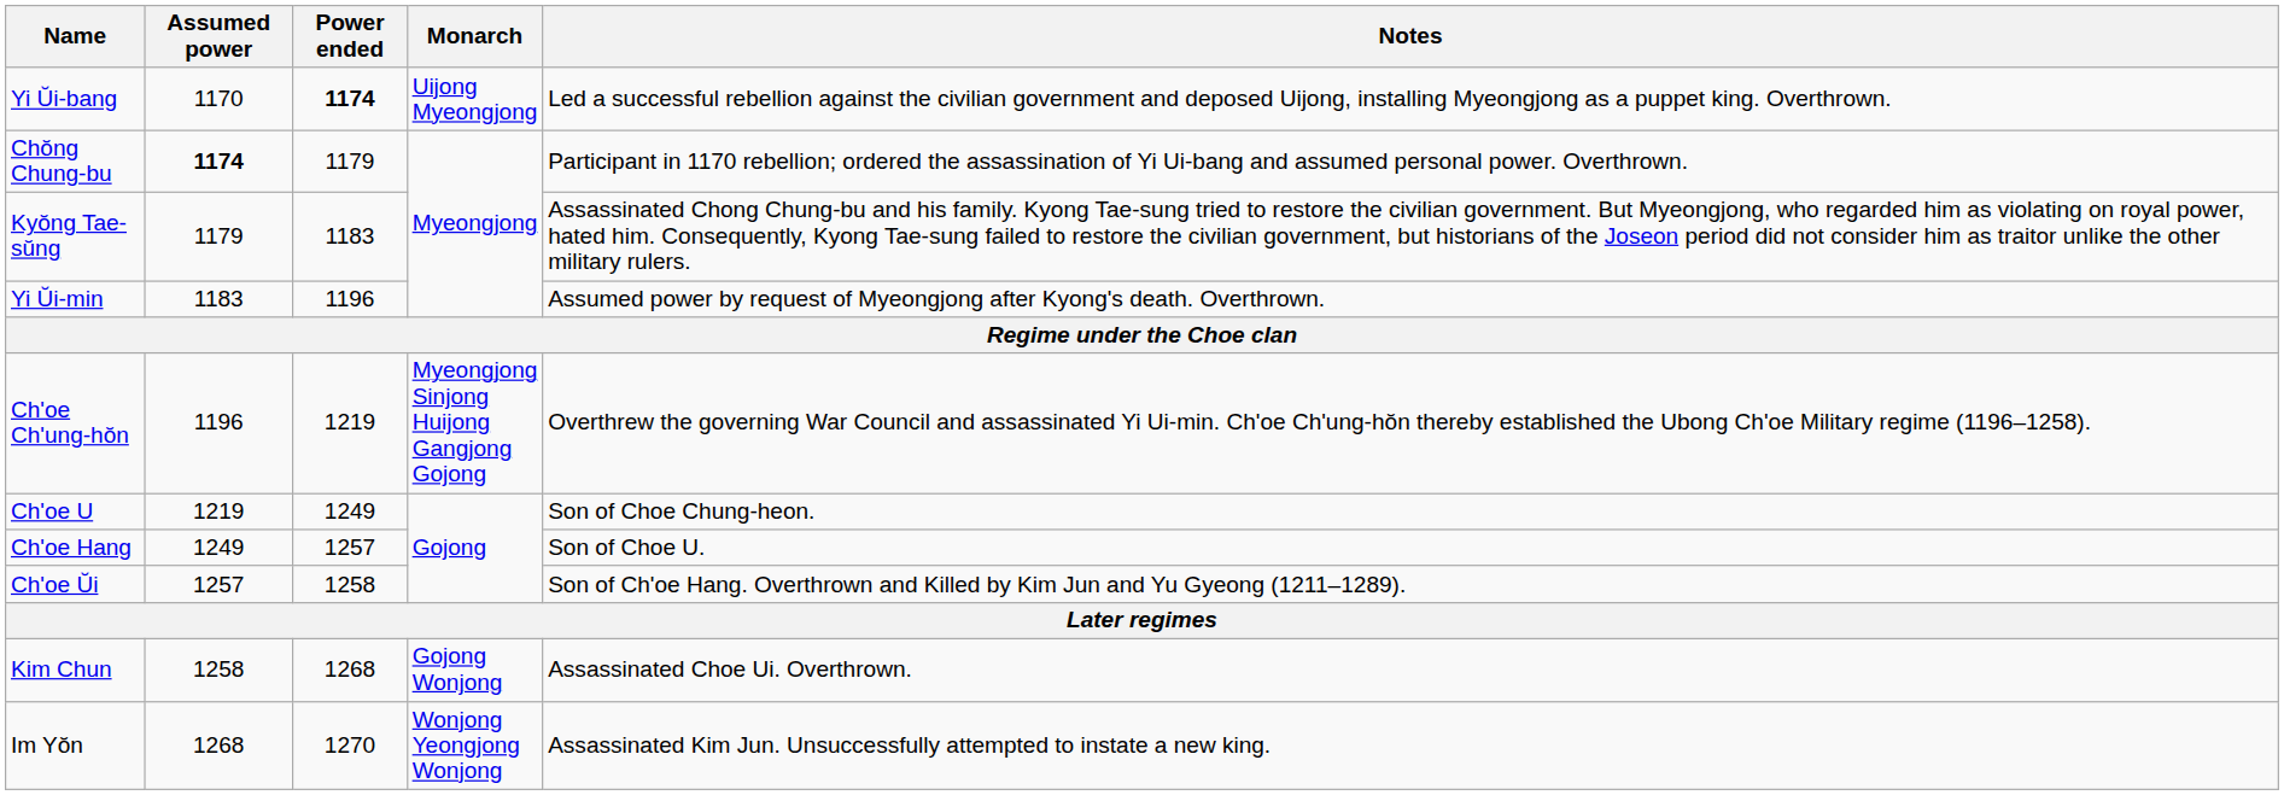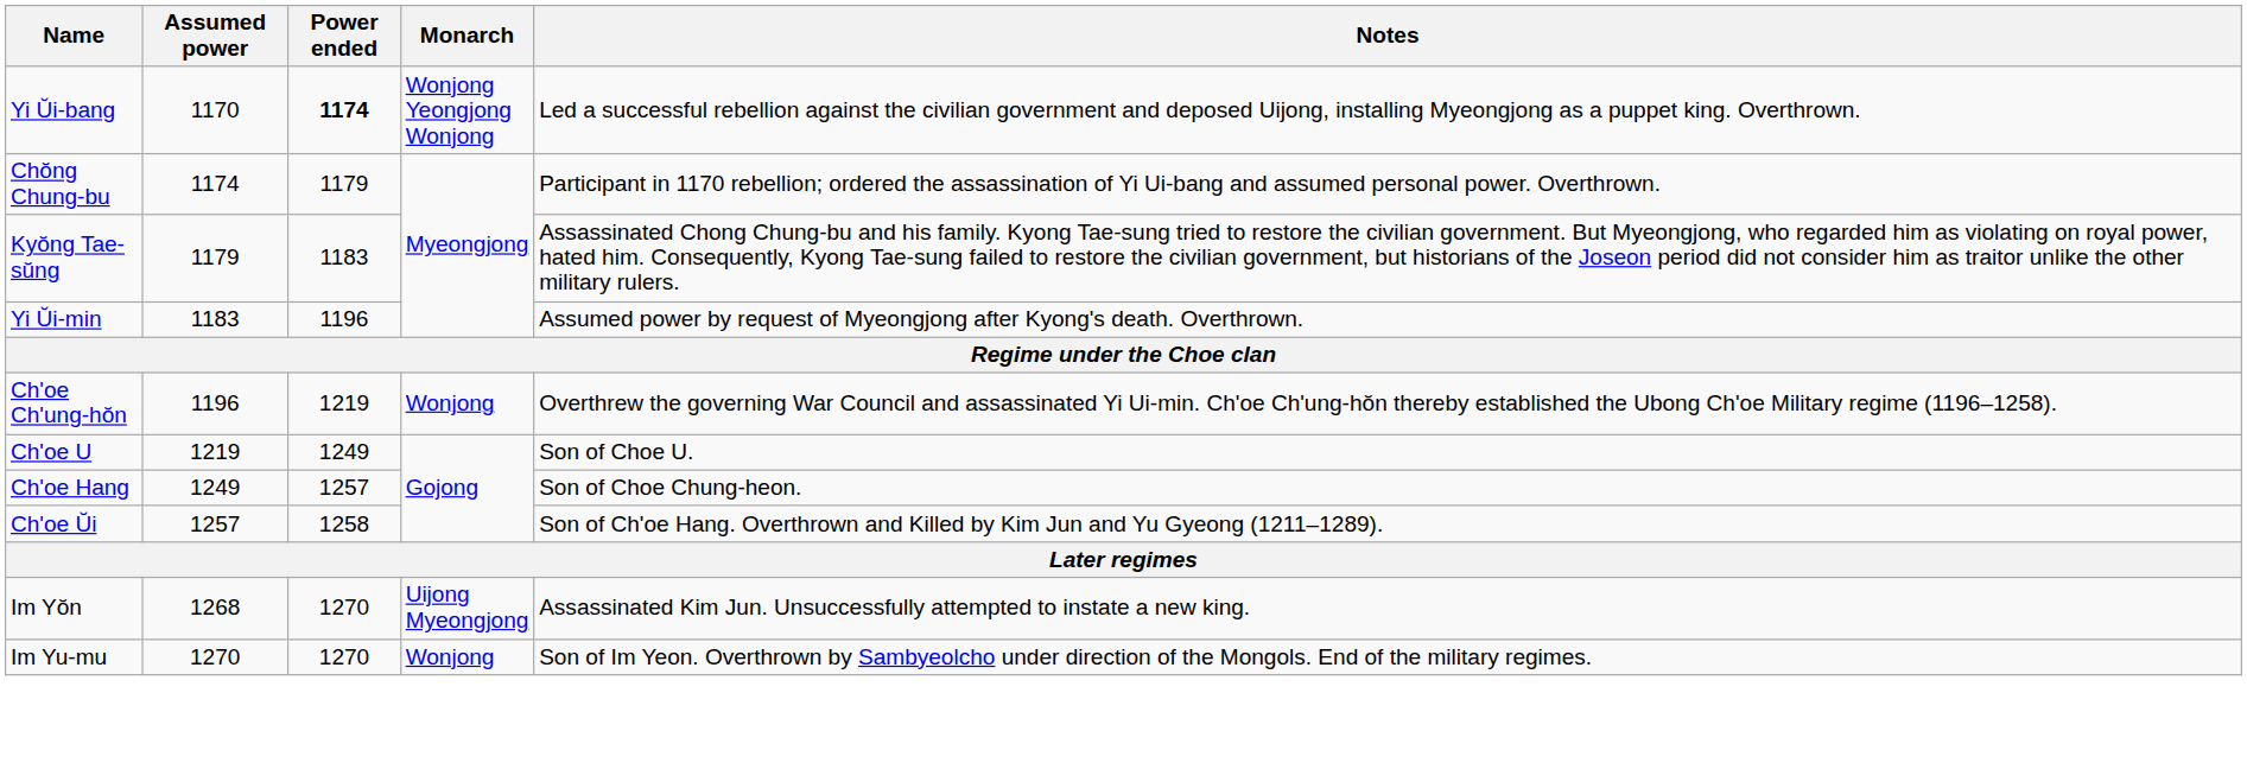 <table class="wikitable" style="margin-right: 0;">
 <tr>
 <th>Name</th>
 <th>Assumed power</th>
 <th>Power ended</th>
 <th>Monarch</th>
 <th>Notes</th>
 </tr>
 <tr>
 <td><a href='#'>Yi Ŭi-bang</a></td>
 <td style="text-align: center;">1170</td>
 <td style="text-align: center;"><strong>1174</strong></td>
-<td><a href='#'>Uijong</a> <br> <a href='#'>Myeongjong</a></td>
+<td><a href='#'>Wonjong</a> <br> <a href='#'>Yeongjong</a> <br> <a href='#'>Wonjong</a></td>
 <td>Led a successful rebellion against the civilian government and deposed Uijong, installing Myeongjong as a puppet king. Overthrown.</td>
 </tr>
 <tr>
 <td><a href='#'>Chŏng Chung-bu</a></td>
-<td style="text-align: center;"><strong>1174</strong></td>
+<td style="text-align: center;">1174</td>
 <td style="text-align: center;">1179</td>
 <td rowspan="3"><a href='#'>Myeongjong</a></td>
 <td>Participant in 1170 rebellion; ordered the assassination of Yi Ui-bang and assumed personal power. Overthrown.</td>
 </tr>
 <tr>
 <td><a href='#'>Kyŏng Tae-sŭng</a></td>
 <td style="text-align: center;">1179</td>
 <td style="text-align: center;">1183</td>
 <td>Assassinated Chong Chung-bu and his family. Kyong Tae-sung tried to restore the civilian government. But Myeongjong, who regarded him as violating on royal power, hated him. Consequently, Kyong Tae-sung failed to restore the civilian government, but historians of the <a href='#'>Joseon</a> period did not consider him as traitor unlike the other military rulers.</td>
 </tr>
 <tr>
 <td><a href='#'>Yi Ŭi-min</a></td>
 <td style="text-align: center;">1183</td>
 <td style="text-align: center;">1196</td>
 <td>Assumed power by request of Myeongjong after Kyong's death. Overthrown.</td>
 </tr>
 <tr>
 <th colspan="5"><em>Regime under the Choe clan</em></th>
 </tr>
 <tr>
 <td><a href='#'>Ch'oe Ch'ung-hŏn</a></td>
 <td style="text-align: center;">1196</td>
 <td style="text-align: center;">1219</td>
-<td><a href='#'>Myeongjong</a> <br> <a href='#'>Sinjong</a> <br> <a href='#'>Huijong</a> <br> <a href='#'>Gangjong</a> <br> <a href='#'>Gojong</a></td>
+<td><a href='#'>Wonjong</a></td>
 <td>Overthrew the governing War Council and assassinated Yi Ui-min. Ch'oe Ch'ung-hŏn thereby established the Ubong Ch'oe Military regime (1196–1258).</td>
 </tr>
 <tr>
 <td><a href='#'>Ch'oe U</a></td>
 <td style="text-align: center;">1219</td>
 <td style="text-align: center;">1249</td>
 <td rowspan="3"><a href='#'>Gojong</a></td>
-<td>Son of Choe Chung-heon.</td>
+<td>Son of Choe U.</td>
 </tr>
 <tr>
 <td><a href='#'>Ch'oe Hang</a></td>
 <td style="text-align: center;">1249</td>
 <td style="text-align: center;">1257</td>
-<td>Son of Choe U.</td>
+<td>Son of Choe Chung-heon.</td>
 </tr>
 <tr>
 <td><a href='#'>Ch'oe Ŭi</a></td>
 <td style="text-align: center;">1257</td>
 <td style="text-align: center;">1258</td>
 <td>Son of Ch'oe Hang. Overthrown and Killed by Kim Jun and Yu Gyeong (1211–1289).</td>
 </tr>
 <tr>
 <th colspan="5"><em>Later regimes</em></th>
 </tr>
 <tr>
-<td><a href='#'>Kim Chun</a></td>
-<td style="text-align: center;">1258</td>
-<td style="text-align: center;">1268</td>
-<td><a href='#'>Gojong</a><br><a href='#'>Wonjong</a></td>
-<td>Assassinated Choe Ui. Overthrown.</td>
-</tr>
-<tr>
 <td>Im Yŏn</td>
 <td style="text-align: center;">1268</td>
 <td style="text-align: center;">1270</td>
-<td><a href='#'>Wonjong</a> <br> <a href='#'>Yeongjong</a> <br> <a href='#'>Wonjong</a></td>
+<td><a href='#'>Uijong</a> <br> <a href='#'>Myeongjong</a></td>
 <td>Assassinated Kim Jun. Unsuccessfully attempted to instate a new king.</td>
 </tr>
+<tr>
+<td>Im Yu-mu</td>
+<td style="text-align: center;">1270</td>
+<td style="text-align: center;">1270</td>
+<td><a href='#'>Wonjong</a></td>
+<td>Son of Im Yeon. Overthrown by <a href='#'>Sambyeolcho</a> under direction of the Mongols. End of the military regimes.</td>
+</tr>
 </table>
